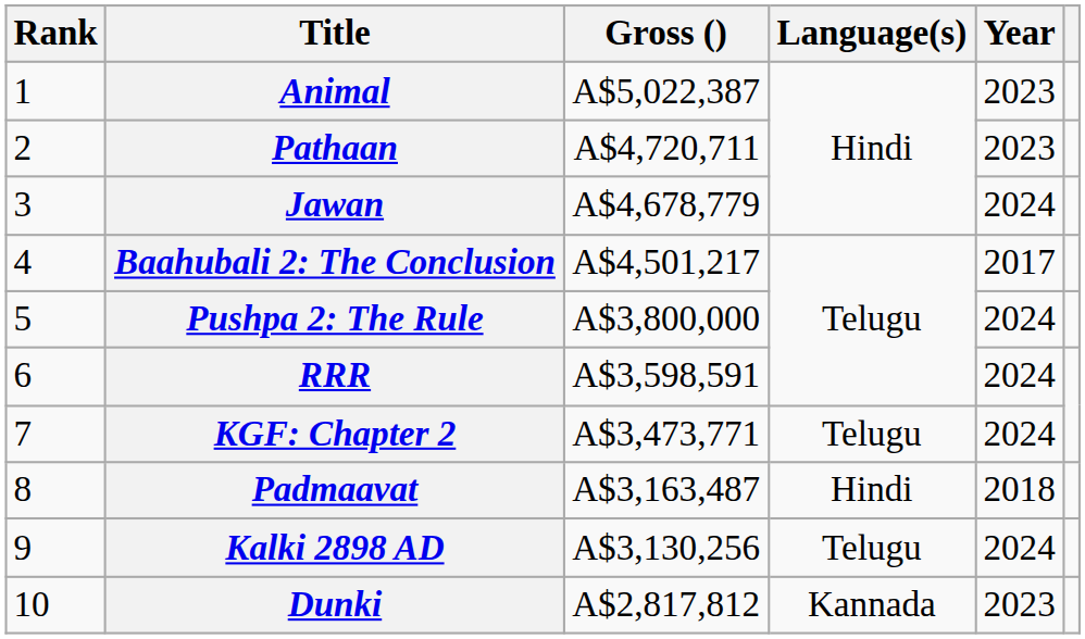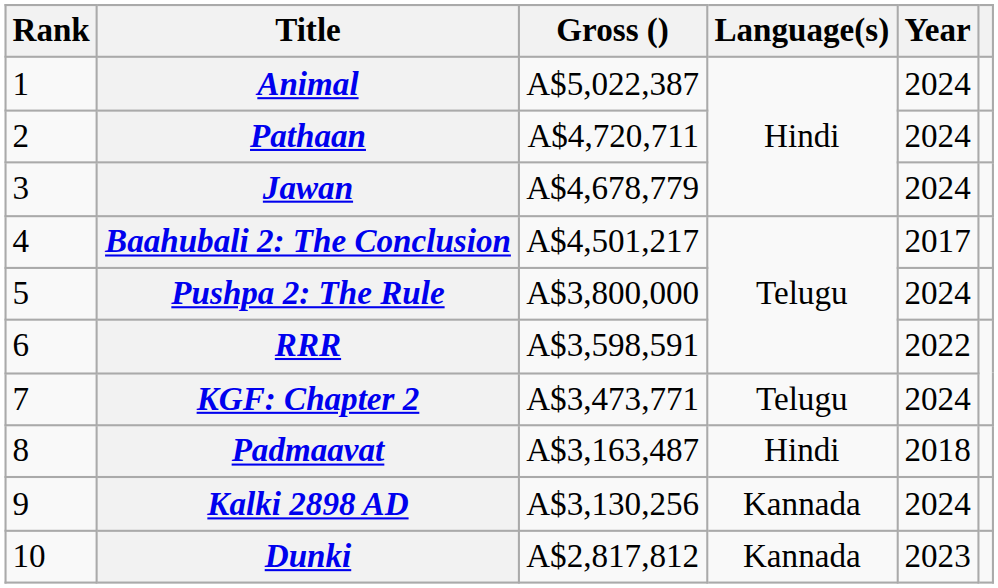 <table class="wikitable sortable plainrowheaders" style="margin:auto; margin:auto;">
 <tr>
 <th>Rank</th>
 <th>Title</th>
 <th>Gross ()</th>
 <th>Language(s)</th>
 <th>Year</th>
 <th class="unsortable"></th>
 </tr>
 <tr>
 <td>1</td>
 <th scope="row"><em><a href='#'>Animal</a></em></th>
 <td align="right">A$5,022,387</td>
 <td rowspan="3" style="text-align:center;">Hindi</td>
-<td style="text-align:center;">2023</td>
+<td style="text-align:center;">2024</td>
 <td style="text-align:center;"></td>
 </tr>
 <tr>
 <td>2</td>
 <th scope="row"><em><a href='#'>Pathaan</a></em></th>
 <td align="right">A$4,720,711</td>
-<td style="text-align:center;">2023</td>
+<td style="text-align:center;">2024</td>
 <td style="text-align:center;"></td>
 </tr>
 <tr>
 <td>3</td>
 <th scope="row"><em><a href='#'>Jawan</a></em></th>
 <td align="right">A$4,678,779</td>
 <td style="text-align:center;">2024</td>
 <td style="text-align:center;"></td>
 </tr>
 <tr>
 <td>4</td>
 <th scope="row"><em><a href='#'>Baahubali 2: The Conclusion</a></em></th>
 <td align="right">A$4,501,217</td>
 <td rowspan="3" style="text-align:center;">Telugu</td>
 <td style="text-align:center;">2017</td>
 <td style="text-align:center;"></td>
 </tr>
 <tr>
 <td>5</td>
 <th scope="row"><em><a href='#'>Pushpa 2: The Rule</a></em></th>
 <td align="right">A$3,800,000</td>
 <td style="text-align:center;">2024</td>
 <td style="text-align:center;"></td>
 </tr>
 <tr>
 <td>6</td>
 <th scope="row"><em><a href='#'>RRR</a></em></th>
 <td align="right">A$3,598,591</td>
-<td style="text-align:center;">2024</td>
+<td style="text-align:center;">2022</td>
 <td rowspan="2"></td>
 </tr>
 <tr>
 <td>7</td>
 <th scope="row"><em><a href='#'>KGF: Chapter 2</a></em></th>
 <td align="right">A$3,473,771</td>
 <td style="text-align:center;">Telugu</td>
 <td style="text-align:center;">2024</td>
 </tr>
 <tr>
 <td>8</td>
 <th scope="row"><em><a href='#'>Padmaavat</a></em></th>
 <td align="right">A$3,163,487</td>
 <td style="text-align:center;">Hindi</td>
 <td style="text-align:center;">2018</td>
 <td style="text-align:center;"></td>
 </tr>
 <tr>
 <td>9</td>
 <th scope="row"><em><a href='#'>Kalki 2898 AD</a></em></th>
 <td align="right">A$3,130,256</td>
-<td style="text-align:center;">Telugu</td>
+<td style="text-align:center;">Kannada</td>
 <td style="text-align:center;">2024</td>
 <td style="text-align:center;"></td>
 </tr>
 <tr>
 <td>10</td>
 <th scope="row"><em><a href='#'>Dunki</a></em></th>
 <td align="right">A$2,817,812</td>
 <td style="text-align:center;">Kannada</td>
 <td style="text-align:center;">2023</td>
 <td style="text-align:center;"></td>
 </tr>
 </table>
